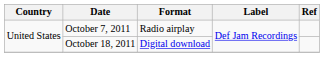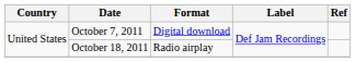 <table class="wikitable">
 <tr>
 <th>Country</th>
 <th>Date</th>
 <th>Format</th>
 <th>Label</th>
 <th>Ref</th>
 </tr>
 <tr>
 <td rowspan="2">United States</td>
 <td>October 7, 2011</td>
-<td>Radio airplay</td>
+<td><a href='#'>Digital download</a></td>
 <td rowspan="2"><a href='#'>Def Jam Recordings</a></td>
 <td></td>
 </tr>
 <tr>
 <td>October 18, 2011</td>
-<td><a href='#'>Digital download</a></td>
+<td>Radio airplay</td>
 <td></td>
 </tr>
 <tr>
 </tr>
 </table>
